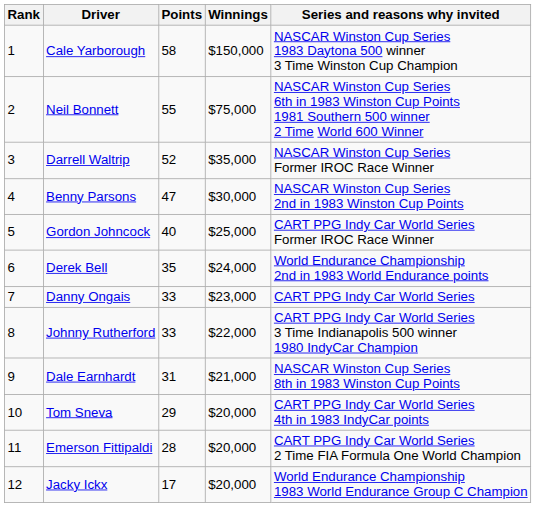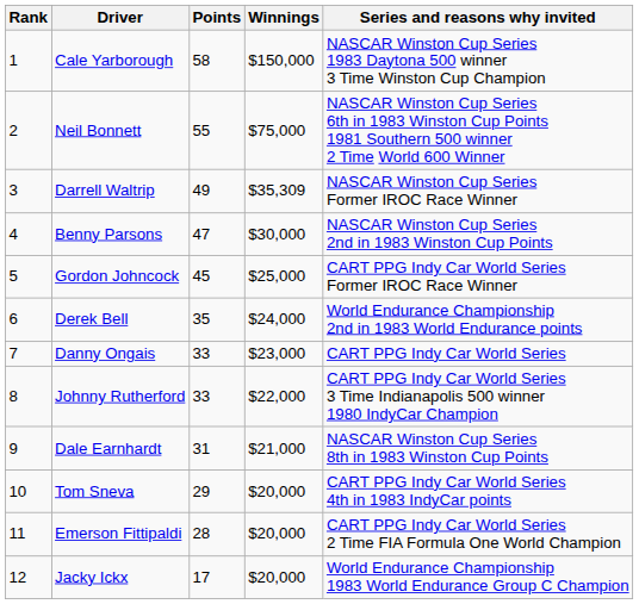 <table class="wikitable">
 <tr>
 <th><strong>Rank</strong></th>
 <th><strong>Driver</strong></th>
 <th><strong>Points</strong></th>
 <th><strong>Winnings</strong></th>
 <th><strong>Series and reasons why invited</strong></th>
 </tr>
 <tr>
 <td>1</td>
 <td> <a href='#'>Cale Yarborough</a></td>
 <td>58</td>
 <td>$150,000</td>
 <td><a href='#'>NASCAR Winston Cup Series</a><br><a href='#'>1983 Daytona 500</a> winner<br>3 Time Winston Cup Champion</td>
 </tr>
 <tr>
 <td>2</td>
 <td> <a href='#'>Neil Bonnett</a></td>
 <td>55</td>
 <td>$75,000</td>
 <td><a href='#'>NASCAR Winston Cup Series</a><br><a href='#'>6th in 1983 Winston Cup Points</a><br><a href='#'>1981 Southern 500 winner</a><br><a href='#'>2 Time</a> <a href='#'>World 600 Winner</a></td>
 </tr>
 <tr>
 <td>3</td>
 <td> <a href='#'>Darrell Waltrip</a></td>
-<td>52</td>
-<td>$35,000</td>
+<td>49</td>
+<td>$35,309</td>
 <td><a href='#'>NASCAR Winston Cup Series</a><br>Former IROC Race Winner</td>
 </tr>
 <tr>
 <td>4</td>
 <td> <a href='#'>Benny Parsons</a></td>
 <td>47</td>
 <td>$30,000</td>
 <td><a href='#'>NASCAR Winston Cup Series</a><br><a href='#'>2nd in 1983 Winston Cup Points</a></td>
 </tr>
 <tr>
 <td>5</td>
 <td> <a href='#'>Gordon Johncock</a></td>
-<td>40</td>
+<td>45</td>
 <td>$25,000</td>
 <td><a href='#'>CART PPG Indy Car World Series</a><br>Former IROC Race Winner</td>
 </tr>
 <tr>
 <td>6</td>
 <td> <a href='#'>Derek Bell</a></td>
 <td>35</td>
 <td>$24,000</td>
 <td><a href='#'>World Endurance Championship</a><br><a href='#'>2nd in 1983 World Endurance points</a></td>
 </tr>
 <tr>
 <td>7</td>
 <td> <a href='#'>Danny Ongais</a></td>
 <td>33</td>
 <td>$23,000</td>
 <td><a href='#'>CART PPG Indy Car World Series</a></td>
 </tr>
 <tr>
 <td>8</td>
 <td> <a href='#'>Johnny Rutherford</a></td>
 <td>33</td>
 <td>$22,000</td>
 <td><a href='#'>CART PPG Indy Car World Series</a><br>3 Time Indianapolis 500 winner<br><a href='#'>1980 IndyCar Champion</a></td>
 </tr>
 <tr>
 <td>9</td>
 <td> <a href='#'>Dale Earnhardt</a></td>
 <td>31</td>
 <td>$21,000</td>
 <td><a href='#'>NASCAR Winston Cup Series</a><br><a href='#'>8th in 1983 Winston Cup Points</a></td>
 </tr>
 <tr>
 <td>10</td>
 <td> <a href='#'>Tom Sneva</a></td>
 <td>29</td>
 <td>$20,000</td>
 <td><a href='#'>CART PPG Indy Car World Series</a><br><a href='#'>4th in 1983 IndyCar points</a></td>
 </tr>
 <tr>
 <td>11</td>
 <td> <a href='#'>Emerson Fittipaldi</a></td>
 <td>28</td>
 <td>$20,000</td>
 <td><a href='#'>CART PPG Indy Car World Series</a><br>2 Time FIA Formula One World Champion</td>
 </tr>
 <tr>
 <td>12</td>
 <td> <a href='#'>Jacky Ickx</a></td>
 <td>17</td>
 <td>$20,000</td>
 <td><a href='#'>World Endurance Championship</a><br><a href='#'>1983 World Endurance Group C Champion</a></td>
 </tr>
 </table>
